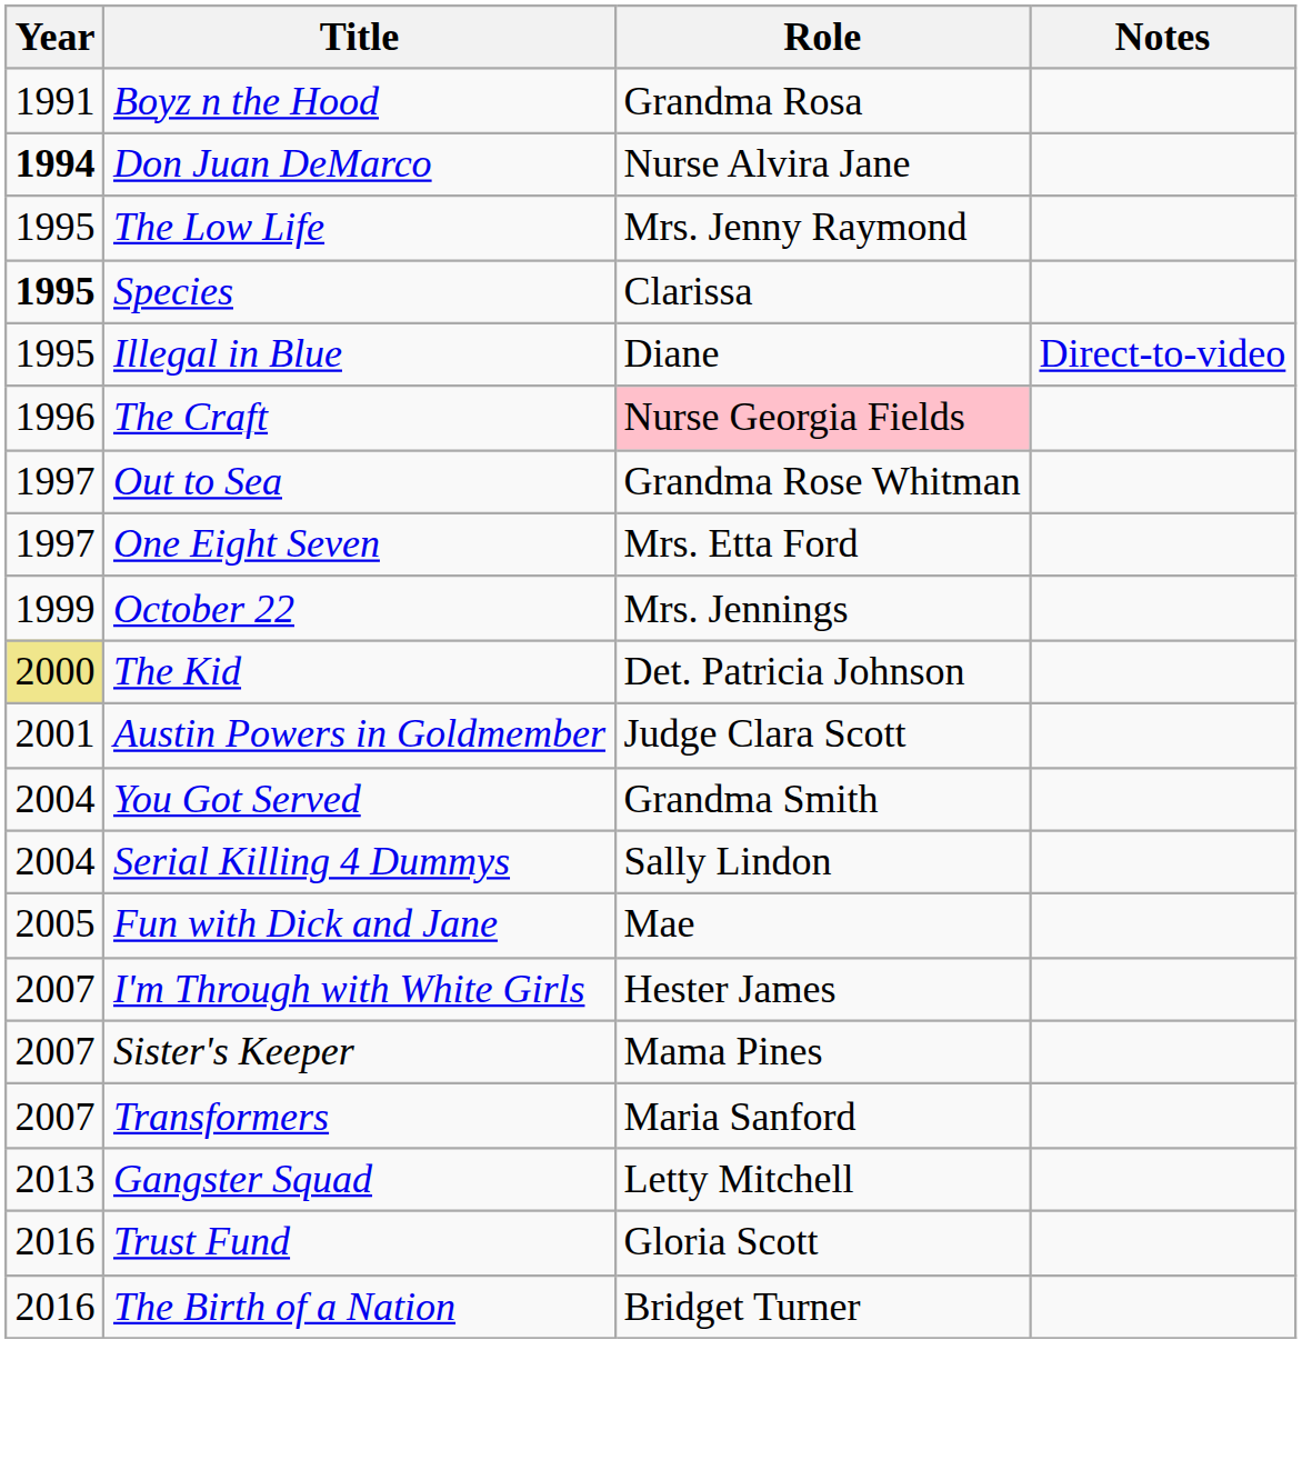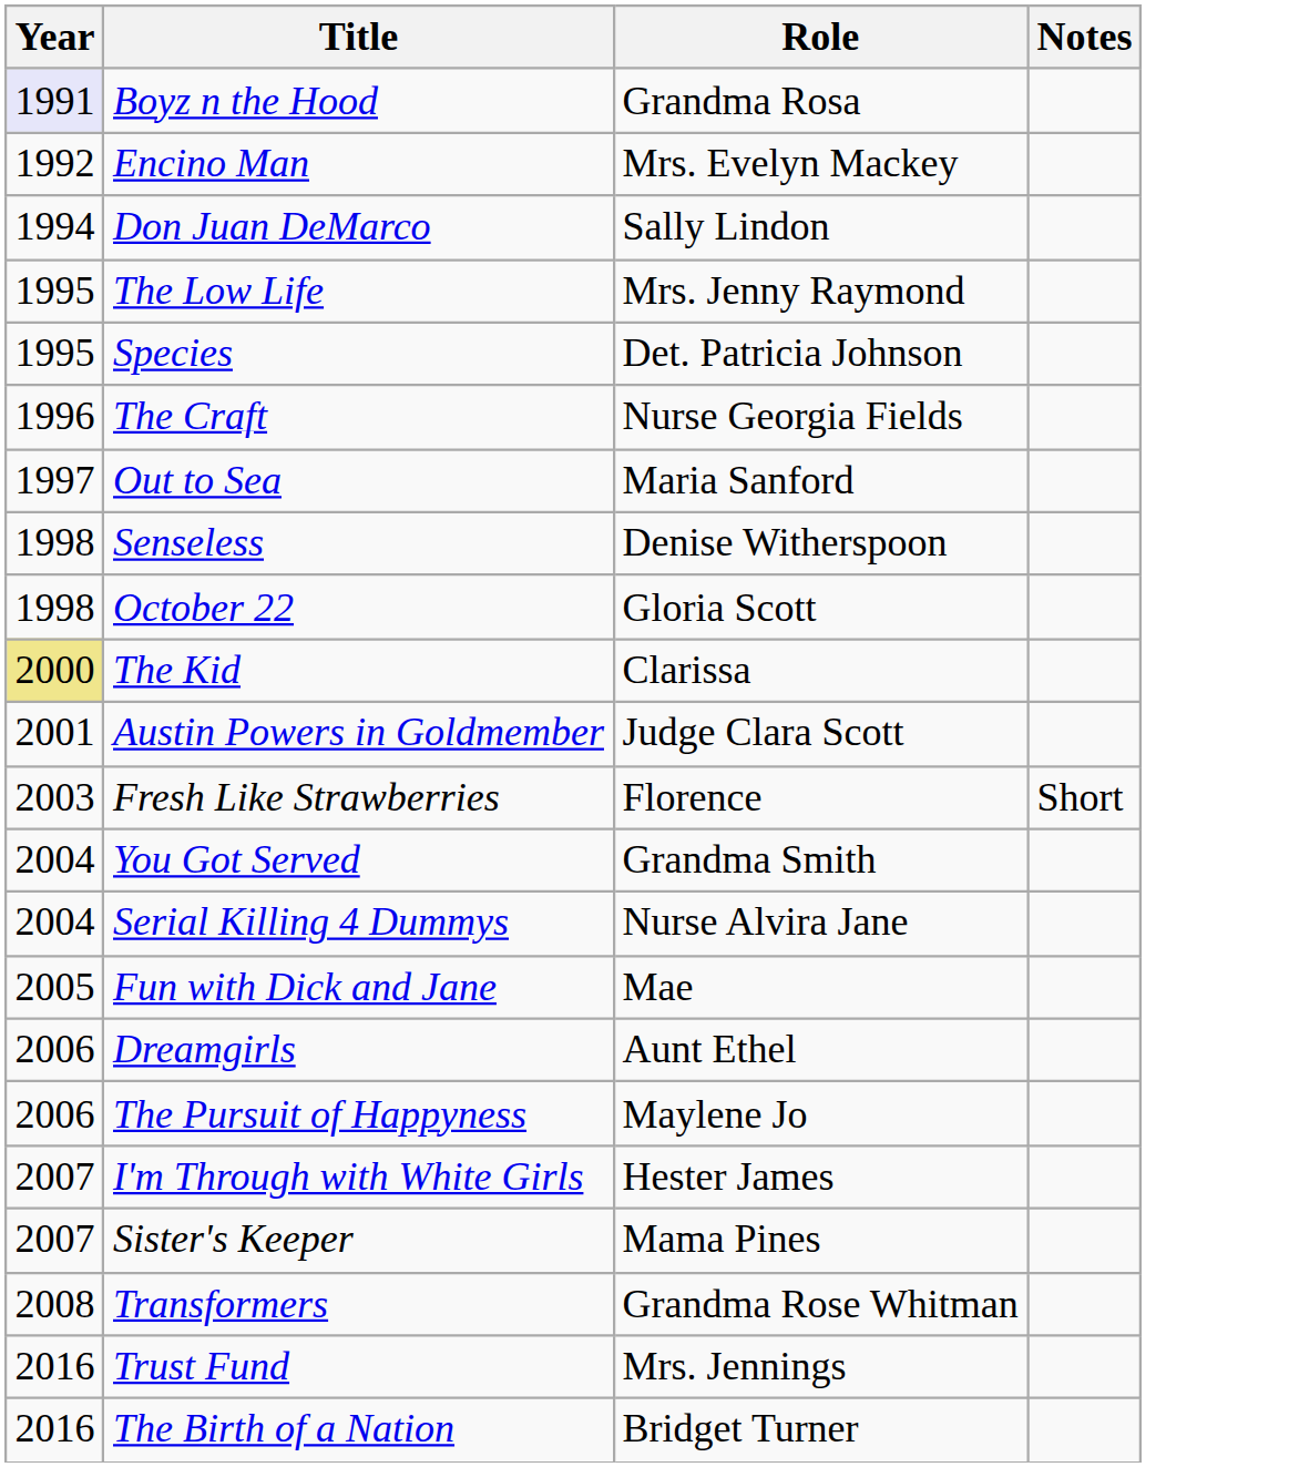 <table class="wikitable sortable">
 <tr>
 <th>Year</th>
 <th>Title</th>
 <th>Role</th>
 <th class="unsortable">Notes</th>
 </tr>
 <tr>
-<td>1991</td>
+<td style="background: lavender;">1991</td>
 <td><em><a href='#'>Boyz n the Hood</a></em></td>
 <td>Grandma Rosa</td>
 <td></td>
 </tr>
 <tr>
-<td><strong>1994</strong></td>
+<td>1992</td>
+<td><em><a href='#'>Encino Man</a></em></td>
+<td>Mrs. Evelyn Mackey</td>
+<td></td>
+</tr>
+<tr>
+<td>1994</td>
 <td><em><a href='#'>Don Juan DeMarco</a></em></td>
-<td>Nurse Alvira Jane</td>
+<td>Sally Lindon</td>
 <td></td>
 </tr>
 <tr>
 <td>1995</td>
 <td><em><a href='#'>The Low Life</a></em></td>
 <td>Mrs. Jenny Raymond</td>
 <td></td>
 </tr>
 <tr>
-<td><strong>1995</strong></td>
+<td>1995</td>
 <td><em><a href='#'>Species</a></em></td>
-<td>Clarissa</td>
+<td>Det. Patricia Johnson</td>
 <td></td>
-</tr>
-<tr>
-<td>1995</td>
-<td><em><a href='#'>Illegal in Blue</a></em></td>
-<td>Diane</td>
-<td><a href='#'>Direct-to-video</a></td>
 </tr>
 <tr>
 <td>1996</td>
 <td><em><a href='#'>The Craft</a></em></td>
-<td style="background: pink;">Nurse Georgia Fields</td>
+<td>Nurse Georgia Fields</td>
 <td></td>
 </tr>
 <tr>
 <td>1997</td>
 <td><em><a href='#'>Out to Sea</a></em></td>
-<td>Grandma Rose Whitman</td>
+<td>Maria Sanford</td>
 <td></td>
 </tr>
 <tr>
-<td>1997</td>
-<td><em><a href='#'>One Eight Seven</a></em></td>
-<td>Mrs. Etta Ford</td>
+<td>1998</td>
+<td><em><a href='#'>Senseless</a></em></td>
+<td>Denise Witherspoon</td>
 <td></td>
 </tr>
 <tr>
-<td>1999</td>
+<td>1998</td>
 <td><em><a href='#'>October 22</a></em></td>
-<td>Mrs. Jennings</td>
+<td>Gloria Scott</td>
 <td></td>
 </tr>
 <tr>
 <td style="background: khaki;">2000</td>
 <td><em><a href='#'>The Kid</a></em></td>
-<td>Det. Patricia Johnson</td>
+<td>Clarissa</td>
 <td></td>
 </tr>
 <tr>
 <td>2001</td>
 <td><em><a href='#'>Austin Powers in Goldmember</a></em></td>
 <td>Judge Clara Scott</td>
 <td></td>
+</tr>
+<tr>
+<td>2003</td>
+<td><em>Fresh Like Strawberries</em></td>
+<td>Florence</td>
+<td>Short</td>
 </tr>
 <tr>
 <td>2004</td>
 <td><em><a href='#'>You Got Served</a></em></td>
 <td>Grandma Smith</td>
 <td></td>
 </tr>
 <tr>
 <td>2004</td>
 <td><em><a href='#'>Serial Killing 4 Dummys</a></em></td>
-<td>Sally Lindon</td>
+<td>Nurse Alvira Jane</td>
 <td></td>
 </tr>
 <tr>
 <td>2005</td>
 <td><em><a href='#'>Fun with Dick and Jane</a></em></td>
 <td>Mae</td>
+<td></td>
+</tr>
+<tr>
+<td>2006</td>
+<td><em><a href='#'>Dreamgirls</a></em></td>
+<td>Aunt Ethel</td>
+<td></td>
+</tr>
+<tr>
+<td>2006</td>
+<td><em><a href='#'>The Pursuit of Happyness</a></em></td>
+<td>Maylene Jo</td>
 <td></td>
 </tr>
 <tr>
 <td>2007</td>
 <td><em><a href='#'>I'm Through with White Girls</a></em></td>
 <td>Hester James</td>
 <td></td>
 </tr>
 <tr>
 <td>2007</td>
 <td><em>Sister's Keeper</em></td>
 <td>Mama Pines</td>
 <td></td>
 </tr>
 <tr>
-<td>2007</td>
+<td>2008</td>
 <td><em><a href='#'>Transformers</a></em></td>
-<td>Maria Sanford</td>
-<td></td>
-</tr>
-<tr>
-<td>2013</td>
-<td><em><a href='#'>Gangster Squad</a></em></td>
-<td>Letty Mitchell</td>
+<td>Grandma Rose Whitman</td>
 <td></td>
 </tr>
 <tr>
 <td>2016</td>
 <td><em><a href='#'>Trust Fund</a> </em></td>
-<td>Gloria Scott</td>
+<td>Mrs. Jennings</td>
 <td></td>
 </tr>
 <tr>
 <td>2016</td>
 <td><em><a href='#'>The Birth of a Nation</a></em></td>
 <td>Bridget Turner</td>
 <td></td>
 </tr>
 </table>
